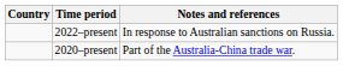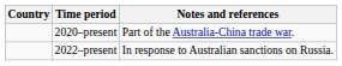 <table class="wikitable sortable">
 <tr>
 <th>Country</th>
 <th>Time period</th>
 <th>Notes and references</th>
 </tr>
 <tr>
 <td></td>
+<td>2020–present</td>
+<td>Part of the <a href='#'>Australia-China trade war</a>.</td>
+</tr>
+<tr>
+<td></td>
 <td>2022–present</td>
 <td>In response to Australian sanctions on Russia.</td>
 </tr>
-<tr>
-<td></td>
-<td>2020–present</td>
-<td>Part of the <a href='#'>Australia-China trade war</a>.</td>
-</tr>
 </table>
